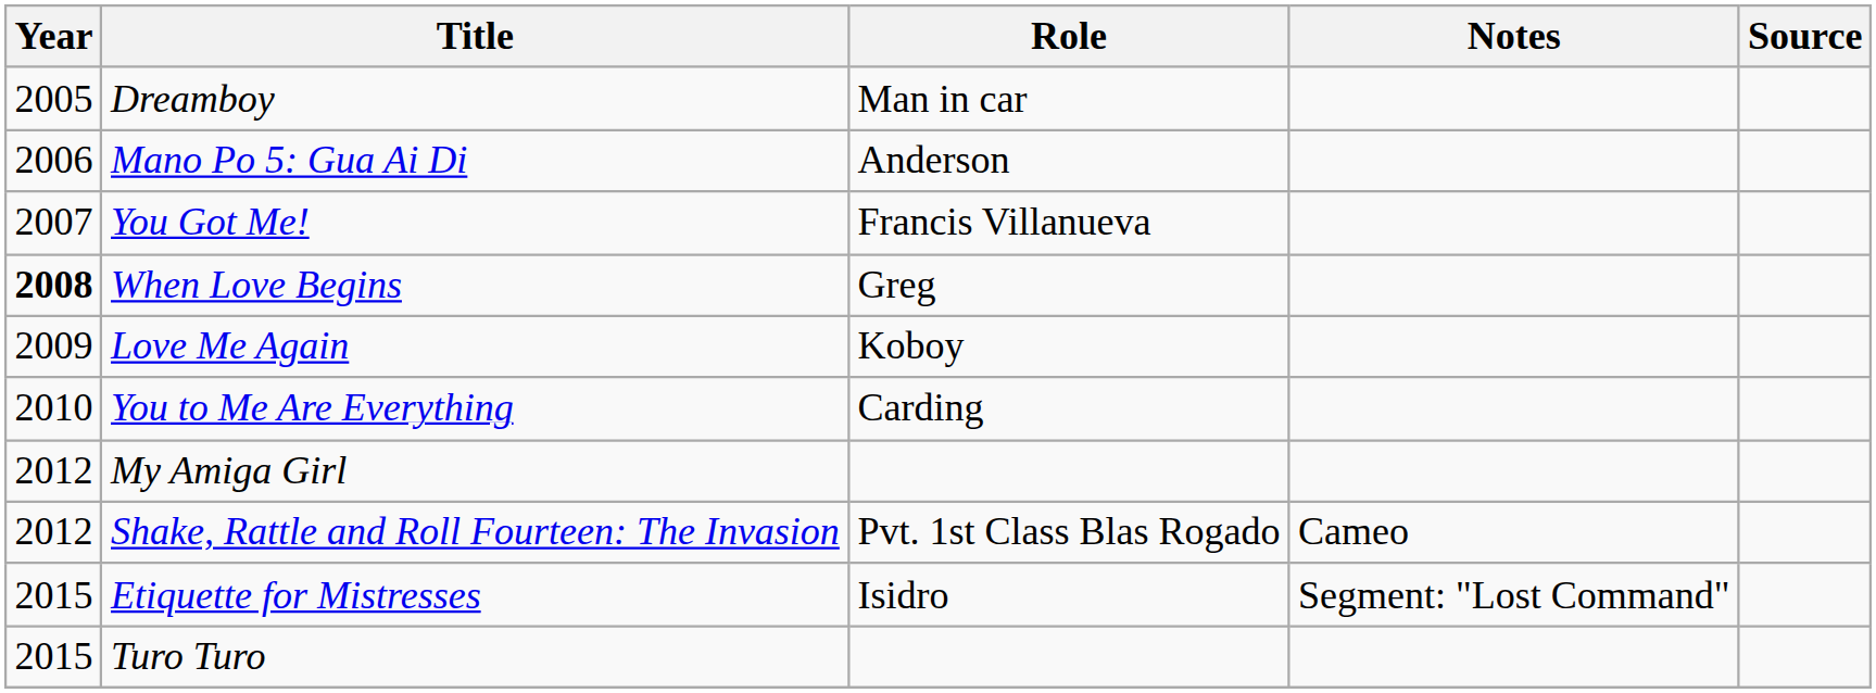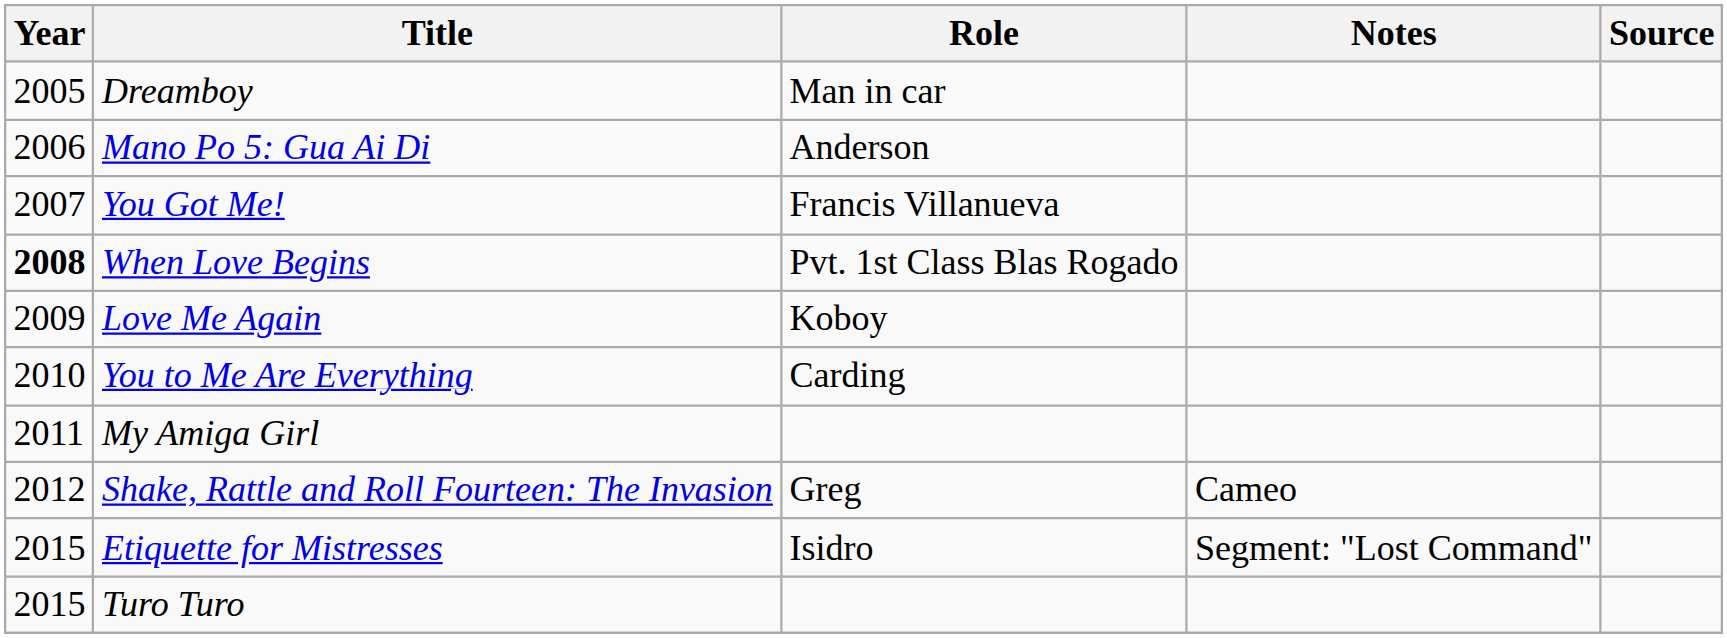 <table class="wikitable sortable">
 <tr>
 <th>Year</th>
 <th>Title</th>
 <th>Role</th>
 <th class="unsortable">Notes</th>
 <th class="unsortable">Source</th>
 </tr>
 <tr>
 <td>2005</td>
 <td><em>Dreamboy</em></td>
 <td>Man in car</td>
 <td></td>
 <td></td>
 </tr>
 <tr>
 <td>2006</td>
 <td><em><a href='#'>Mano Po 5: Gua Ai Di</a></em></td>
 <td>Anderson</td>
 <td></td>
 <td></td>
 </tr>
 <tr>
 <td>2007</td>
 <td><em><a href='#'>You Got Me!</a></em></td>
 <td>Francis Villanueva</td>
 <td></td>
 <td></td>
 </tr>
 <tr>
 <td><strong>2008</strong></td>
 <td><em><a href='#'>When Love Begins</a></em></td>
-<td>Greg</td>
+<td>Pvt. 1st Class Blas Rogado</td>
 <td></td>
 <td></td>
 </tr>
 <tr>
 <td>2009</td>
 <td><em><a href='#'>Love Me Again</a></em></td>
 <td>Koboy</td>
 <td></td>
 <td></td>
 </tr>
 <tr>
 <td>2010</td>
 <td><em><a href='#'>You to Me Are Everything</a></em></td>
 <td>Carding</td>
 <td></td>
 <td></td>
 </tr>
 <tr>
-<td>2012</td>
+<td>2011</td>
 <td><em>My Amiga Girl</em></td>
 <td></td>
 <td></td>
 <td></td>
 </tr>
 <tr>
 <td>2012</td>
 <td><em><a href='#'>Shake, Rattle and Roll Fourteen: The Invasion</a></em></td>
-<td>Pvt. 1st Class Blas Rogado</td>
+<td>Greg</td>
 <td>Cameo</td>
 <td></td>
 </tr>
 <tr>
 <td>2015</td>
 <td><em><a href='#'>Etiquette for Mistresses</a></em></td>
 <td>Isidro</td>
 <td>Segment: "Lost Command"</td>
 <td></td>
 </tr>
 <tr>
 <td>2015</td>
 <td><em>Turo Turo</em></td>
 <td></td>
 <td></td>
 <td></td>
 </tr>
 <tr>
 </tr>
 </table>
